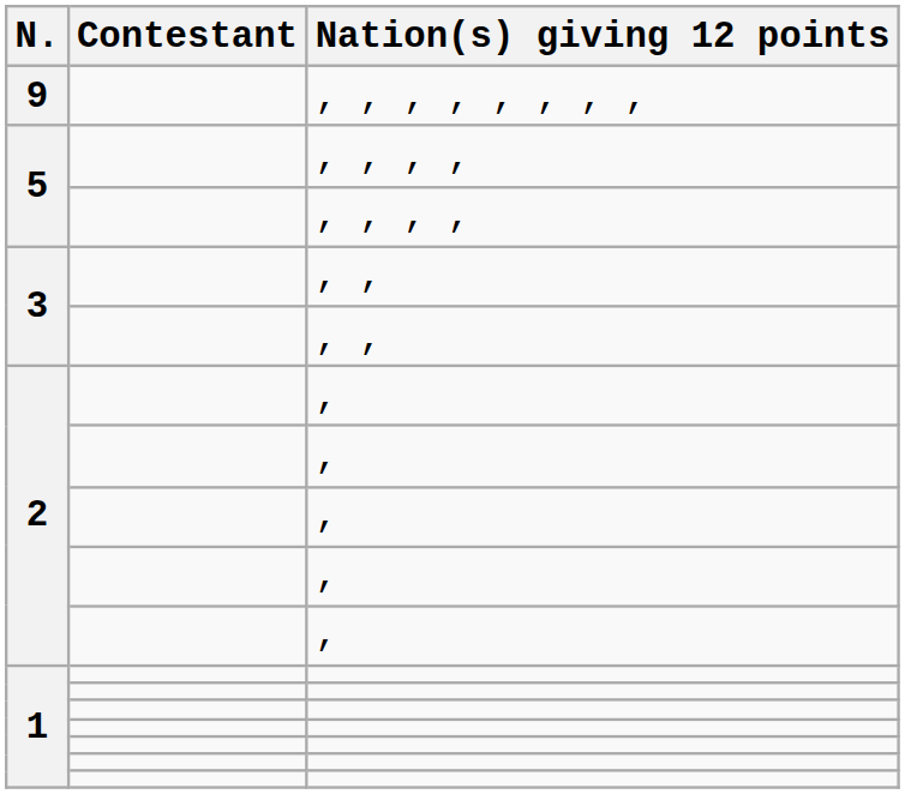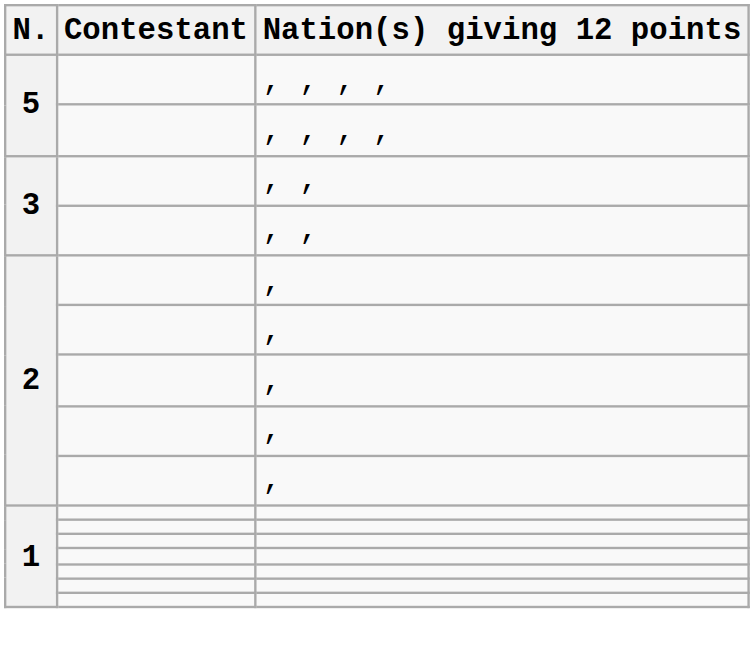 <table class="wikitable plainrowheaders">
 <tr>
 <th scope="col">N.</th>
 <th scope="col">Contestant</th>
 <th scope="col">Nation(s) giving 12 points</th>
-</tr>
-<tr>
-<th scope="row">9</th>
-<td><strong></strong></td>
-<td>, , , , , , , , </td>
 </tr>
 <tr>
 <th scope="row" rowspan="2">5</th>
 <td></td>
 <td>, , , , </td>
 </tr>
 <tr>
 <td></td>
 <td>, , , , </td>
 </tr>
 <tr>
 <th scope="row" rowspan="2">3</th>
 <td></td>
 <td>, , </td>
 </tr>
 <tr>
 <td></td>
 <td>, , </td>
 </tr>
 <tr>
 <th scope="row" rowspan="5">2</th>
 <td></td>
 <td>, </td>
 </tr>
 <tr>
 <td></td>
 <td>, </td>
 </tr>
 <tr>
 <td></td>
 <td>, </td>
 </tr>
 <tr>
 <td></td>
 <td>, </td>
 </tr>
 <tr>
 <td></td>
 <td>, </td>
 </tr>
 <tr>
 <th scope="row" rowspan="7">1</th>
 <td></td>
 <td></td>
 </tr>
 <tr>
 <td></td>
 <td></td>
 </tr>
 <tr>
 <td></td>
 <td></td>
 </tr>
 <tr>
 <td></td>
 <td></td>
 </tr>
 <tr>
 <td></td>
 <td></td>
 </tr>
 <tr>
 <td></td>
 <td></td>
 </tr>
 <tr>
 <td></td>
 <td></td>
 </tr>
 </table>
